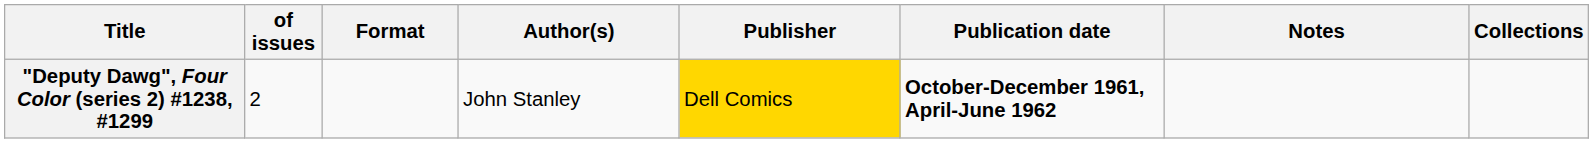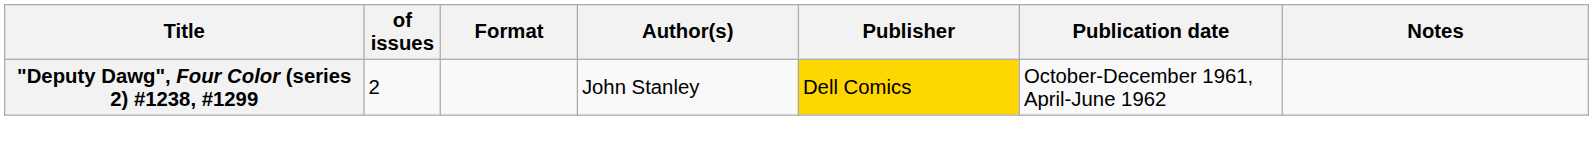 <table class="wikitable">
 <tr>
 <th>Title</th>
 <th style="width:40pt"> of issues</th>
 <th style="width:75pt">Format</th>
 <th style="width:125pt">Author(s)</th>
 <th style="width:125pt">Publisher</th>
 <th style="width:150pt">Publication date</th>
 <th style="width:175pt">Notes</th>
-<th>Collections</th>
 </tr>
 <tr>
 <th>"Deputy Dawg", <em>Four Color</em> (series 2) #1238, #1299</th>
 <td>2</td>
 <td></td>
 <td>John Stanley</td>
 <td style="background: gold;">Dell Comics</td>
-<td><strong>October-December 1961, April-June 1962</strong></td>
-<td></td>
+<td>October-December 1961, April-June 1962</td>
 <td></td>
 </tr>
 </table>
